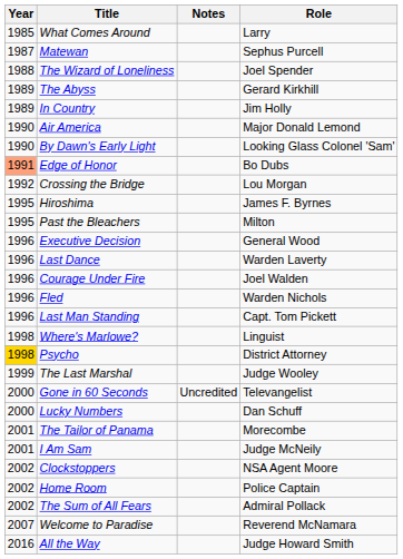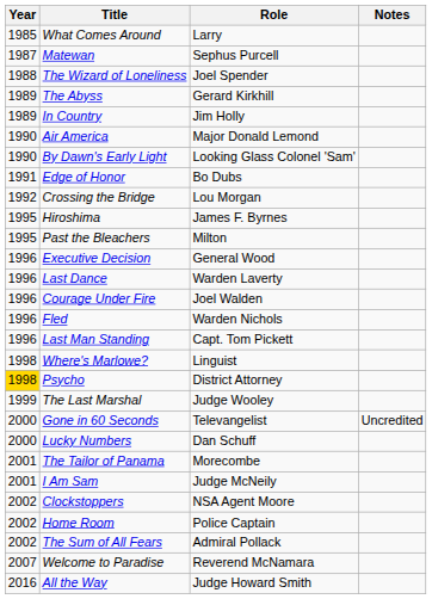 <table class="wikitable sortable">
 <tr>
 <th>Year</th>
 <th>Title</th>
+<th>Role</th>
 <th>Notes</th>
-<th>Role</th>
 </tr>
 <tr>
 <td>1985</td>
 <td><em>What Comes Around</em></td>
+<td>Larry</td>
 <td></td>
-<td>Larry</td>
 </tr>
 <tr>
 <td>1987</td>
 <td><em><a href='#'>Matewan</a></em></td>
+<td>Sephus Purcell</td>
 <td></td>
-<td>Sephus Purcell</td>
 </tr>
 <tr>
 <td>1988</td>
 <td><em><a href='#'>The Wizard of Loneliness</a></em></td>
+<td>Joel Spender</td>
 <td></td>
-<td>Joel Spender</td>
 </tr>
 <tr>
 <td>1989</td>
 <td><em><a href='#'>The Abyss</a></em></td>
+<td>Gerard Kirkhill</td>
 <td></td>
-<td>Gerard Kirkhill</td>
 </tr>
 <tr>
 <td>1989</td>
 <td><em><a href='#'>In Country</a></em></td>
+<td>Jim Holly</td>
 <td></td>
-<td>Jim Holly</td>
 </tr>
 <tr>
 <td>1990</td>
 <td><em><a href='#'>Air America</a></em></td>
+<td>Major Donald Lemond</td>
 <td></td>
-<td>Major Donald Lemond</td>
 </tr>
 <tr>
 <td>1990</td>
 <td><em><a href='#'>By Dawn's Early Light</a></em></td>
+<td>Looking Glass Colonel 'Sam'</td>
 <td></td>
-<td>Looking Glass Colonel 'Sam'</td>
 </tr>
 <tr>
-<td style="background: lightsalmon;">1991</td>
+<td>1991</td>
 <td><em><a href='#'>Edge of Honor</a></em></td>
+<td>Bo Dubs</td>
 <td></td>
-<td>Bo Dubs</td>
 </tr>
 <tr>
 <td>1992</td>
 <td><em>Crossing the Bridge</em></td>
+<td>Lou Morgan</td>
 <td></td>
-<td>Lou Morgan</td>
 </tr>
 <tr>
 <td>1995</td>
 <td><em>Hiroshima</em></td>
+<td>James F. Byrnes</td>
 <td></td>
-<td>James F. Byrnes</td>
 </tr>
 <tr>
 <td>1995</td>
 <td><em>Past the Bleachers</em></td>
+<td>Milton</td>
 <td></td>
-<td>Milton</td>
 </tr>
 <tr>
 <td>1996</td>
 <td><em><a href='#'>Executive Decision</a></em></td>
+<td>General Wood</td>
 <td></td>
-<td>General Wood</td>
 </tr>
 <tr>
 <td>1996</td>
 <td><em><a href='#'>Last Dance</a></em></td>
+<td>Warden Laverty</td>
 <td></td>
-<td>Warden Laverty</td>
 </tr>
 <tr>
 <td>1996</td>
 <td><em><a href='#'>Courage Under Fire</a></em></td>
+<td>Joel Walden</td>
 <td></td>
-<td>Joel Walden</td>
 </tr>
 <tr>
 <td>1996</td>
 <td><em><a href='#'>Fled</a></em></td>
+<td>Warden Nichols</td>
 <td></td>
-<td>Warden Nichols</td>
 </tr>
 <tr>
 <td>1996</td>
 <td><em><a href='#'>Last Man Standing</a></em></td>
+<td>Capt. Tom Pickett</td>
 <td></td>
-<td>Capt. Tom Pickett</td>
 </tr>
 <tr>
 <td>1998</td>
 <td><em><a href='#'>Where's Marlowe?</a></em></td>
+<td>Linguist</td>
 <td></td>
-<td>Linguist</td>
 </tr>
 <tr>
 <td style="background: gold;">1998</td>
 <td><em><a href='#'>Psycho</a></em></td>
+<td>District Attorney</td>
 <td></td>
-<td>District Attorney</td>
 </tr>
 <tr>
 <td>1999</td>
 <td><em>The Last Marshal</em></td>
+<td>Judge Wooley</td>
 <td></td>
-<td>Judge Wooley</td>
 </tr>
 <tr>
 <td>2000</td>
 <td><em><a href='#'>Gone in 60 Seconds</a></em></td>
+<td>Televangelist</td>
 <td>Uncredited</td>
-<td>Televangelist</td>
 </tr>
 <tr>
 <td>2000</td>
 <td><em><a href='#'>Lucky Numbers</a></em></td>
+<td>Dan Schuff</td>
 <td></td>
-<td>Dan Schuff</td>
 </tr>
 <tr>
 <td>2001</td>
 <td><em><a href='#'>The Tailor of Panama</a></em></td>
+<td>Morecombe</td>
 <td></td>
-<td>Morecombe</td>
 </tr>
 <tr>
 <td>2001</td>
 <td><em><a href='#'>I Am Sam</a></em></td>
+<td>Judge McNeily</td>
 <td></td>
-<td>Judge McNeily</td>
 </tr>
 <tr>
 <td>2002</td>
 <td><em><a href='#'>Clockstoppers</a></em></td>
+<td>NSA Agent Moore</td>
 <td></td>
-<td>NSA Agent Moore</td>
 </tr>
 <tr>
 <td>2002</td>
 <td><em><a href='#'>Home Room</a></em></td>
+<td>Police Captain</td>
 <td></td>
-<td>Police Captain</td>
 </tr>
 <tr>
 <td>2002</td>
 <td><em><a href='#'>The Sum of All Fears</a></em></td>
+<td>Admiral Pollack</td>
 <td></td>
-<td>Admiral Pollack</td>
 </tr>
 <tr>
 <td>2007</td>
 <td><em>Welcome to Paradise</em></td>
+<td>Reverend McNamara</td>
 <td></td>
-<td>Reverend McNamara</td>
 </tr>
 <tr>
 <td>2016</td>
 <td><em><a href='#'>All the Way</a></em></td>
+<td>Judge Howard Smith</td>
 <td></td>
-<td>Judge Howard Smith</td>
 </tr>
 </table>
